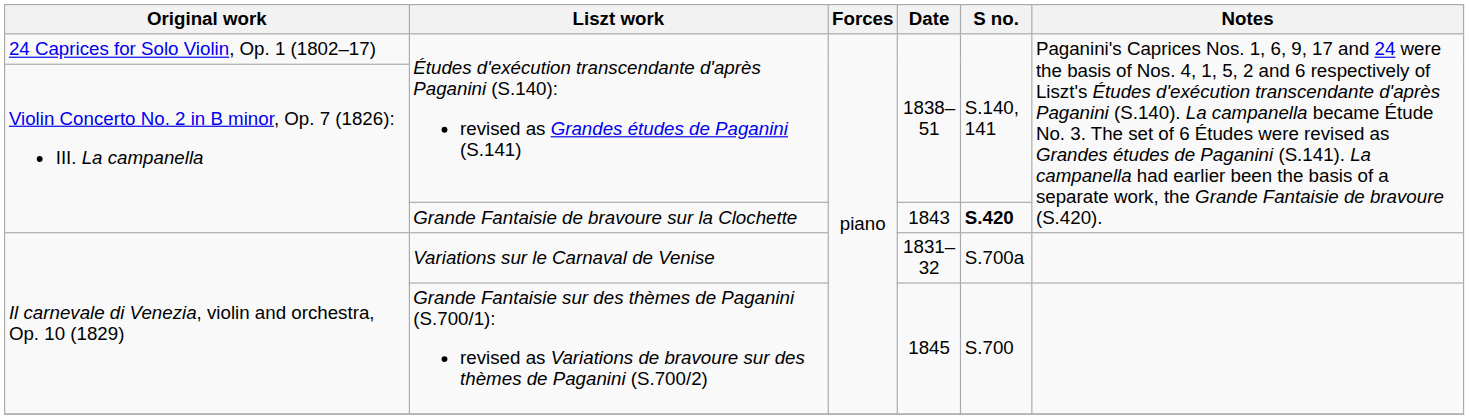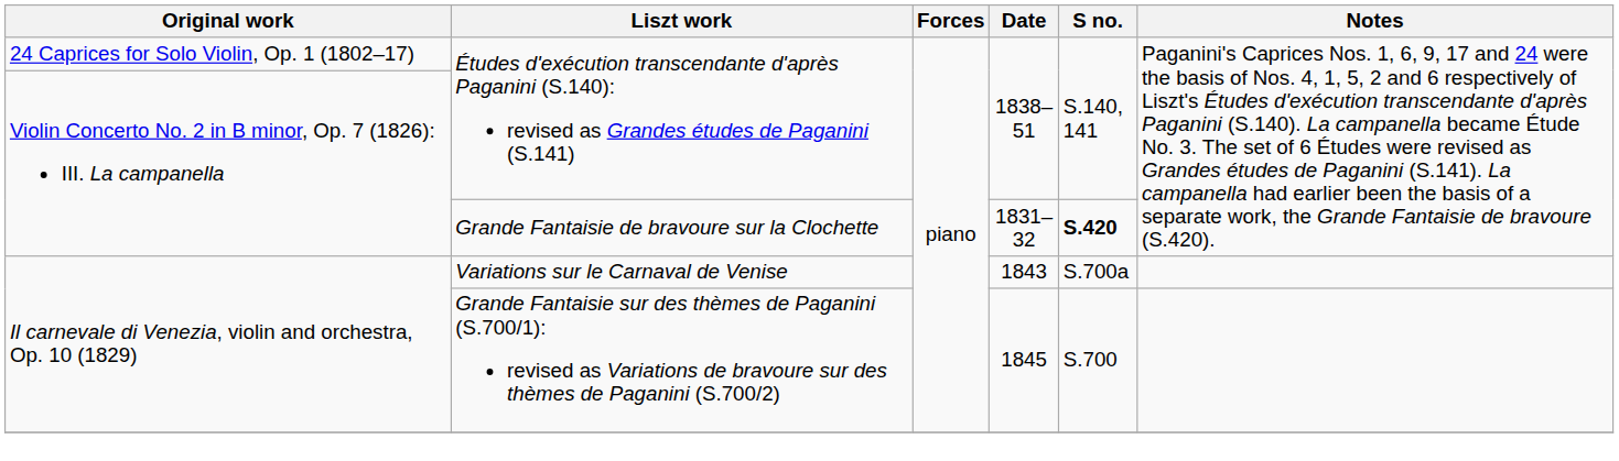 <table class="wikitable">
 <tr>
 <th>Original work</th>
 <th>Liszt work</th>
 <th>Forces</th>
 <th>Date</th>
 <th>S no.</th>
 <th>Notes</th>
 </tr>
 <tr>
 <td><a href='#'>24 Caprices for Solo Violin</a>, Op. 1 (1802–17)</td>
 <td rowspan=2><em>Études d'exécution transcendante d'après Paganini</em> (S.140):<br><ul><li>revised as <em><a href='#'>Grandes études de Paganini</a></em> (S.141)</li></ul></td>
 <td rowspan=5 style="text-align: center">piano</td>
 <td rowspan=2 style="text-align: center">1838–51</td>
 <td rowspan=2>S.140, 141</td>
 <td rowspan=3>Paganini's Caprices Nos. 1, 6, 9, 17 and <a href='#'>24</a> were the basis of Nos. 4, 1, 5, 2 and 6 respectively of Liszt's <em>Études d'exécution transcendante d'après Paganini</em> (S.140). <em>La campanella</em> became Étude No. 3. The set of 6 Études were revised as <em>Grandes études de Paganini</em> (S.141).  <em>La campanella</em> had earlier been the basis of a separate work, the <em>Grande Fantaisie de bravoure</em> (S.420).</td>
 </tr>
 <tr>
 <td rowspan=2><a href='#'>Violin Concerto No. 2 in B minor</a>, Op. 7 (1826):<br><ul><li>III. <em>La campanella</em></li></ul></td>
 </tr>
 <tr>
 <td><em>Grande Fantaisie de bravoure sur la Clochette</em></td>
-<td style="text-align: center">1843</td>
+<td style="text-align: center">1831–32</td>
 <td><strong>S.420</strong></td>
 </tr>
 <tr>
 <td rowspan=2><em>Il carnevale di Venezia</em>, violin and orchestra, Op. 10 (1829)</td>
 <td><em>Variations sur le Carnaval de Venise</em></td>
-<td style="text-align: center">1831–32</td>
+<td style="text-align: center">1843</td>
 <td>S.700a</td>
 <td></td>
 </tr>
 <tr>
 <td><em>Grande Fantaisie sur des thèmes de Paganini</em> (S.700/1):<br><ul><li>revised as <em>Variations de bravoure sur des thèmes de Paganini</em> (S.700/2)</li></ul></td>
 <td style="text-align: center">1845</td>
 <td>S.700</td>
 <td></td>
 </tr>
 <tr>
 </tr>
 </table>
